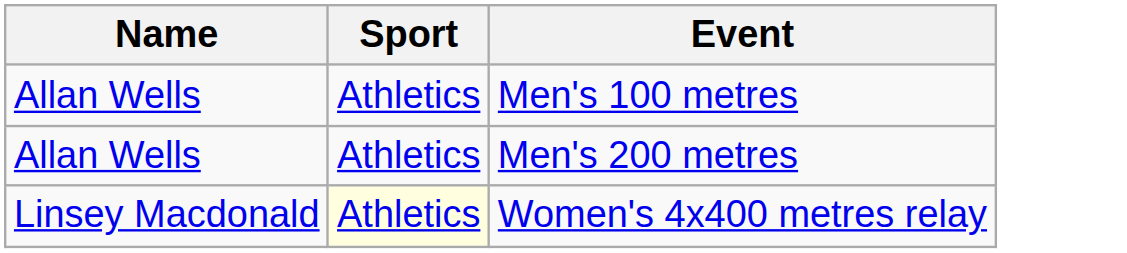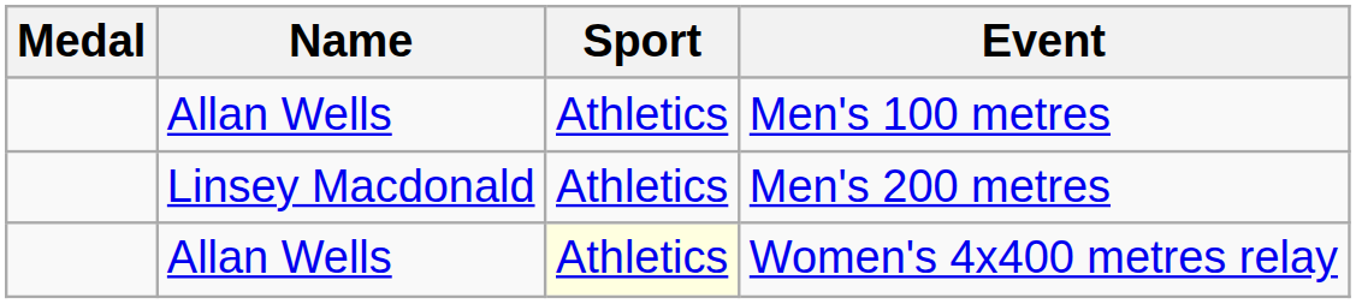 <table class="wikitable sortable">
 <tr>
+<th>Medal</th>
 <th>Name</th>
 <th>Sport</th>
 <th>Event</th>
 </tr>
 <tr>
+<td></td>
 <td><a href='#'>Allan Wells</a></td>
 <td><a href='#'>Athletics</a></td>
 <td><a href='#'>Men's 100 metres</a></td>
 </tr>
 <tr>
-<td><a href='#'>Allan Wells</a></td>
+<td></td>
+<td><a href='#'>Linsey Macdonald</a></td>
 <td><a href='#'>Athletics</a></td>
 <td><a href='#'>Men's 200 metres</a></td>
 </tr>
 <tr>
-<td><a href='#'>Linsey Macdonald</a></td>
+<td></td>
+<td><a href='#'>Allan Wells</a></td>
 <td style="background: lightyellow;"><a href='#'>Athletics</a></td>
 <td><a href='#'>Women's 4x400 metres relay</a></td>
 </tr>
 </table>
